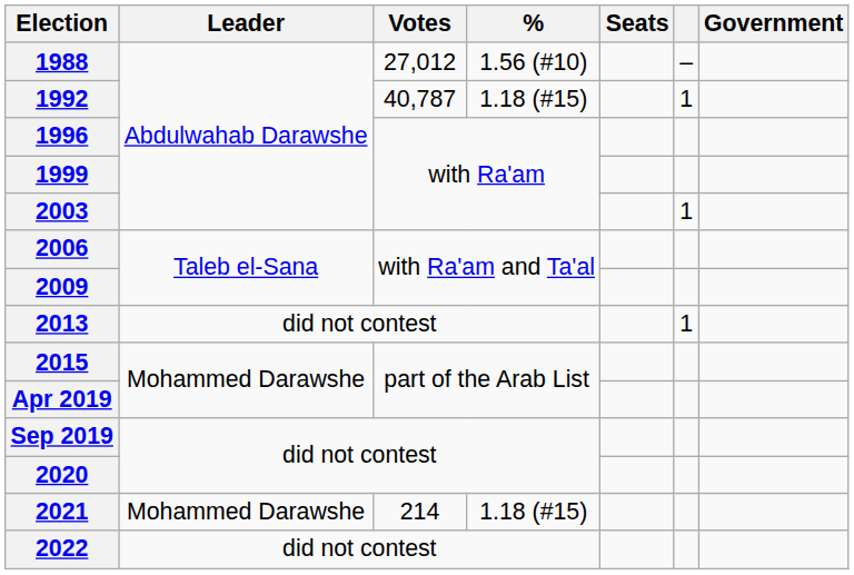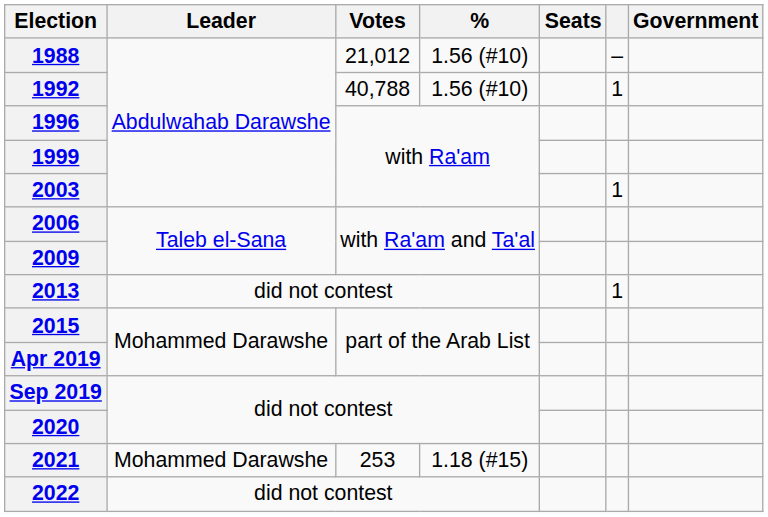 <table class=wikitable style=text-align:center>
 <tr>
 <th>Election</th>
 <th>Leader</th>
 <th>Votes</th>
 <th>%</th>
 <th>Seats</th>
 <th></th>
 <th>Government</th>
 </tr>
 <tr>
 <th><a href='#'>1988</a></th>
 <td align=center rowspan=5><a href='#'>Abdulwahab Darawshe</a></td>
-<td>27,012</td>
+<td>21,012</td>
 <td>1.56 (#10)</td>
 <td></td>
 <td>–</td>
 <td></td>
 </tr>
 <tr>
 <th><a href='#'>1992</a></th>
-<td>40,787</td>
-<td>1.18 (#15)</td>
+<td>40,788</td>
+<td>1.56 (#10)</td>
 <td></td>
 <td> 1</td>
 <td></td>
 </tr>
 <tr>
 <th><a href='#'>1996</a></th>
 <td colspan="2" rowspan="3" align="center">with <a href='#'>Ra'am</a></td>
 <td></td>
 <td></td>
 <td></td>
 </tr>
 <tr>
 <th><a href='#'>1999</a></th>
 <td></td>
 <td></td>
 <td></td>
 </tr>
 <tr>
 <th><a href='#'>2003</a></th>
 <td></td>
 <td> 1</td>
 <td></td>
 </tr>
 <tr>
 <th><a href='#'>2006</a></th>
 <td rowspan=2><a href='#'>Taleb el-Sana</a></td>
 <td colspan="2" rowspan="2" align="center">with <a href='#'>Ra'am</a> and <a href='#'>Ta'al</a></td>
 <td></td>
 <td></td>
 <td></td>
 </tr>
 <tr>
 <th><a href='#'>2009</a></th>
 <td></td>
 <td></td>
 <td></td>
 </tr>
 <tr>
 <th><a href='#'>2013</a></th>
 <td colspan=3>did not contest</td>
 <td></td>
 <td> 1</td>
 <td></td>
 </tr>
 <tr>
 <th><a href='#'>2015</a></th>
 <td rowspan=2>Mohammed Darawshe</td>
 <td colspan="2" rowspan="2" align="center">part of the Arab List</td>
 <td></td>
 <td></td>
 <td></td>
 </tr>
 <tr>
 <th><a href='#'>Apr 2019</a></th>
 <td></td>
 <td></td>
 <td></td>
 </tr>
 <tr>
 <th><a href='#'>Sep 2019</a></th>
 <td colspan=3 rowspan=2>did not contest</td>
 <td></td>
 <td></td>
 <td></td>
 </tr>
 <tr>
 <th><a href='#'>2020</a></th>
 <td></td>
 <td></td>
 <td></td>
 </tr>
 <tr>
 <th><a href='#'>2021</a></th>
 <td>Mohammed Darawshe</td>
-<td>214</td>
+<td>253</td>
 <td>1.18 (#15)</td>
 <td></td>
 <td></td>
 <td></td>
 </tr>
 <tr>
 <th><a href='#'>2022</a></th>
 <td colspan=3 rowspan=2>did not contest</td>
 <td></td>
 <td></td>
 <td></td>
 </tr>
 </table>
